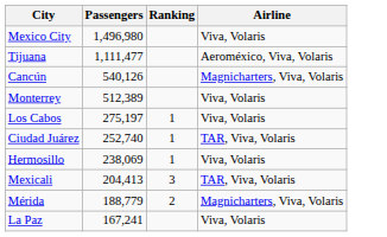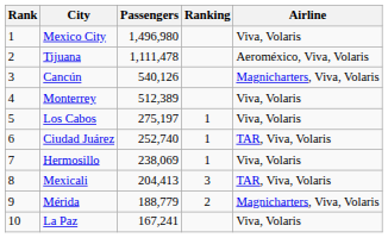 <table class="wikitable" style="font-size: 90%" width= align=>
 <tr>
+<th>Rank</th>
 <th>City</th>
 <th>Passengers</th>
 <th>Ranking</th>
 <th>Airline</th>
 </tr>
 <tr>
+<td>1</td>
 <td><a href='#'>Mexico City</a></td>
 <td align="right">1,496,980</td>
 <td align="center"></td>
 <td>Viva, Volaris</td>
 </tr>
 <tr>
+<td>2</td>
 <td><a href='#'>Tijuana</a></td>
-<td align="right">1,111,477</td>
+<td align="right">1,111,478</td>
 <td align="center"></td>
 <td>Aeroméxico, Viva, Volaris</td>
 </tr>
 <tr>
+<td>3</td>
 <td><a href='#'>Cancún</a></td>
 <td align="right">540,126</td>
 <td align="center"></td>
 <td><a href='#'>Magnicharters</a>, Viva, Volaris</td>
 </tr>
 <tr>
+<td>4</td>
 <td><a href='#'>Monterrey</a></td>
 <td align="right">512,389</td>
 <td align="center"></td>
 <td>Viva, Volaris</td>
 </tr>
 <tr>
+<td>5</td>
 <td><a href='#'>Los Cabos</a></td>
 <td align="right">275,197</td>
 <td align="center"> 1</td>
 <td>Viva, Volaris</td>
 </tr>
 <tr>
+<td>6</td>
 <td><a href='#'>Ciudad Juárez</a></td>
 <td align="right">252,740</td>
 <td align="center"> 1</td>
 <td><a href='#'>TAR</a>, Viva, Volaris</td>
 </tr>
 <tr>
+<td>7</td>
 <td><a href='#'>Hermosillo</a></td>
 <td align="right">238,069</td>
 <td align="center"> 1</td>
 <td>Viva, Volaris</td>
 </tr>
 <tr>
+<td>8</td>
 <td><a href='#'>Mexicali</a></td>
 <td align="right">204,413</td>
 <td align="center"> 3</td>
 <td><a href='#'>TAR</a>, Viva, Volaris</td>
 </tr>
 <tr>
+<td>9</td>
 <td><a href='#'>Mérida</a></td>
 <td align="right">188,779</td>
 <td align="center"> 2</td>
 <td><a href='#'>Magnicharters</a>, Viva, Volaris</td>
 </tr>
 <tr>
+<td>10</td>
 <td><a href='#'>La Paz</a></td>
 <td align="right">167,241</td>
 <td align="center"></td>
 <td>Viva, Volaris</td>
 </tr>
 </table>
